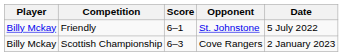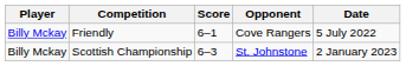 <table class="wikitable">
 <tr>
 <th>Player</th>
 <th>Competition</th>
 <th>Score</th>
 <th>Opponent</th>
 <th>Date</th>
 </tr>
 <tr>
 <td> <a href='#'>Billy Mckay</a></td>
 <td>Friendly</td>
 <td>6–1</td>
-<td><a href='#'>St. Johnstone</a></td>
+<td>Cove Rangers</td>
 <td>5 July 2022</td>
 </tr>
 <tr>
 <td> Billy Mckay</td>
 <td>Scottish Championship</td>
 <td>6–3</td>
-<td>Cove Rangers</td>
+<td><a href='#'>St. Johnstone</a></td>
 <td>2 January 2023</td>
 </tr>
 </table>
